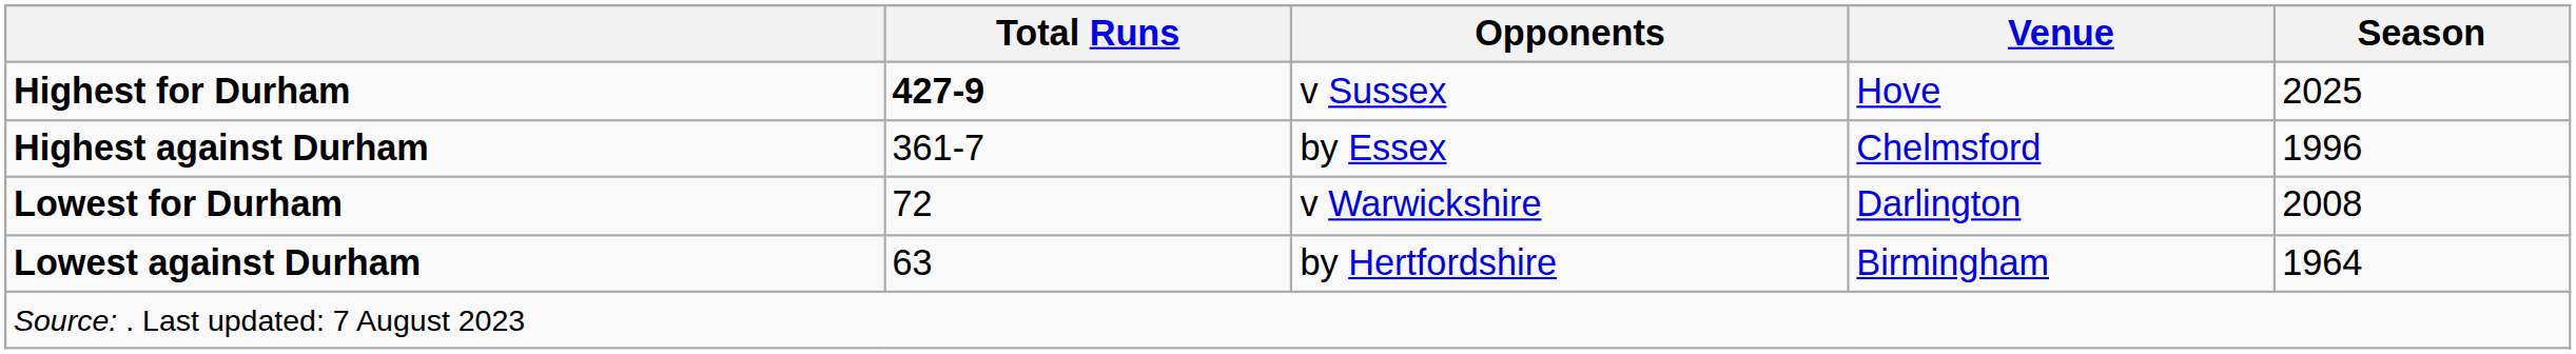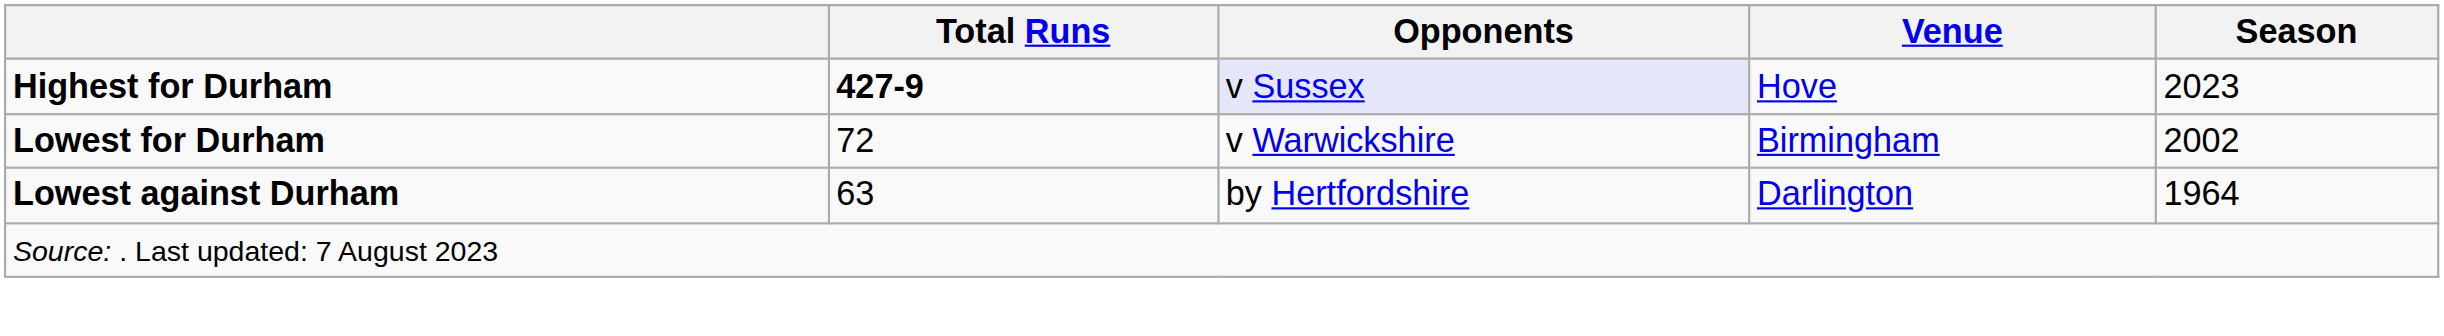 <table class="wikitable" width=90%>
 <tr bgcolor=#bdb76b>
 <th></th>
 <th>Total <a href='#'>Runs</a></th>
 <th>Opponents</th>
 <th><a href='#'>Venue</a></th>
 <th>Season</th>
 </tr>
 <tr>
 <td><strong>Highest for Durham</strong></td>
 <td><strong>427-9</strong></td>
-<td>v <a href='#'>Sussex</a></td>
+<td style="background: lavender;">v <a href='#'>Sussex</a></td>
 <td><a href='#'>Hove</a></td>
-<td>2025</td>
-</tr>
-<tr>
-<td><strong>Highest against Durham</strong></td>
-<td>361-7</td>
-<td>by <a href='#'>Essex</a></td>
-<td><a href='#'>Chelmsford</a></td>
-<td>1996</td>
+<td>2023</td>
 </tr>
 <tr>
 <td><strong>Lowest for Durham</strong></td>
 <td>72</td>
 <td>v <a href='#'>Warwickshire</a></td>
-<td><a href='#'>Darlington</a></td>
-<td>2008</td>
+<td><a href='#'>Birmingham</a></td>
+<td>2002</td>
 </tr>
 <tr>
 <td><strong>Lowest against Durham</strong></td>
 <td>63</td>
 <td>by <a href='#'>Hertfordshire</a></td>
-<td><a href='#'>Birmingham</a></td>
+<td><a href='#'>Darlington</a></td>
 <td>1964</td>
 </tr>
 <tr>
 <td colspan=5><small><em>Source: </em>. Last updated: 7 August 2023</small></td>
 </tr>
 </table>
